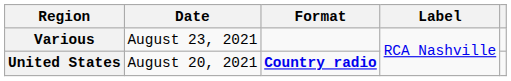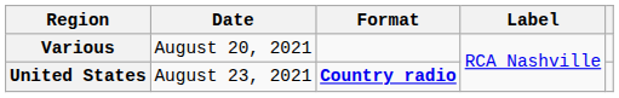 <table class="wikitable plainrowheaders">
 <tr>
 <th scope="col">Region</th>
 <th scope="col">Date</th>
 <th scope="col">Format</th>
 <th scope="col">Label</th>
 <th scope="col"></th>
 </tr>
 <tr>
 <th scope="row">Various</th>
-<td>August 23, 2021</td>
+<td>August 20, 2021</td>
 <td></td>
 <td rowspan="2"><a href='#'>RCA Nashville</a></td>
 <td></td>
 </tr>
 <tr>
 <th scope="row">United States</th>
-<td>August 20, 2021</td>
+<td>August 23, 2021</td>
 <td><strong><a href='#'>Country radio</a></strong></td>
 <td></td>
 </tr>
 </table>
